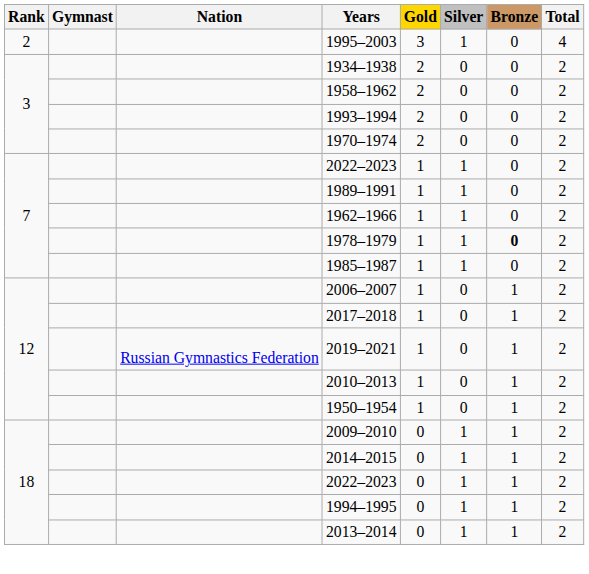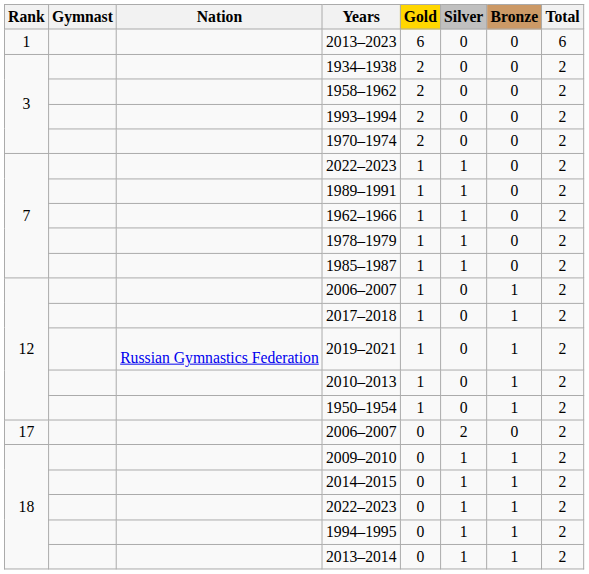 <table class="wikitable sortable" style="text-align:center">
 <tr>
 <th>Rank</th>
 <th>Gymnast</th>
 <th>Nation</th>
 <th>Years</th>
 <th style="background-color:gold">Gold</th>
 <th style="background-color:silver">Silver</th>
 <th style="background-color:#cc9966">Bronze</th>
 <th>Total</th>
 </tr>
 <tr>
-<td>2</td>
+<td>1</td>
 <td align=left></td>
 <td align=left></td>
-<td>1995–2003</td>
-<td>3</td>
-<td>1</td>
+<td>2013–2023</td>
+<td>6</td>
 <td>0</td>
-<td>4</td>
+<td>0</td>
+<td>6</td>
 </tr>
 <tr>
 <td rowspan="4">3</td>
 <td align=left></td>
 <td align=left></td>
 <td>1934–1938</td>
 <td>2</td>
 <td>0</td>
 <td>0</td>
 <td>2</td>
 </tr>
 <tr>
 <td align=left></td>
 <td align=left></td>
 <td>1958–1962</td>
 <td>2</td>
 <td>0</td>
 <td>0</td>
 <td>2</td>
 </tr>
 <tr>
 <td align=left></td>
 <td align=left></td>
 <td>1993–1994</td>
 <td>2</td>
 <td>0</td>
 <td>0</td>
 <td>2</td>
 </tr>
 <tr>
 <td align=left></td>
 <td align=left></td>
 <td>1970–1974</td>
 <td>2</td>
 <td>0</td>
 <td>0</td>
 <td>2</td>
 </tr>
 <tr>
 <td rowspan="5">7</td>
 <td align=left></td>
 <td align=left></td>
 <td>2022–2023</td>
 <td>1</td>
 <td>1</td>
 <td>0</td>
 <td>2</td>
 </tr>
 <tr>
 <td align=left></td>
 <td align=left></td>
 <td>1989–1991</td>
 <td>1</td>
 <td>1</td>
 <td>0</td>
 <td>2</td>
 </tr>
 <tr>
 <td align=left></td>
 <td align=left></td>
 <td>1962–1966</td>
 <td>1</td>
 <td>1</td>
 <td>0</td>
 <td>2</td>
 </tr>
 <tr>
 <td align=left></td>
 <td align=left></td>
 <td>1978–1979</td>
 <td>1</td>
 <td>1</td>
-<td><strong>0</strong></td>
+<td>0</td>
 <td>2</td>
 </tr>
 <tr>
 <td align=left></td>
 <td align=left></td>
 <td>1985–1987</td>
 <td>1</td>
 <td>1</td>
 <td>0</td>
 <td>2</td>
 </tr>
 <tr>
 <td rowspan="5">12</td>
 <td align=left></td>
 <td align=left></td>
 <td>2006–2007</td>
 <td>1</td>
 <td>0</td>
 <td>1</td>
 <td>2</td>
 </tr>
 <tr>
 <td align=left></td>
 <td align=left></td>
 <td>2017–2018</td>
 <td>1</td>
 <td>0</td>
 <td>1</td>
 <td>2</td>
 </tr>
 <tr>
 <td align=left></td>
 <td align=left><br> <a href='#'>Russian Gymnastics Federation</a></td>
 <td>2019–2021</td>
 <td>1</td>
 <td>0</td>
 <td>1</td>
 <td>2</td>
 </tr>
 <tr>
 <td align=left></td>
 <td align=left></td>
 <td>2010–2013</td>
 <td>1</td>
 <td>0</td>
 <td>1</td>
 <td>2</td>
 </tr>
 <tr>
 <td align=left></td>
 <td align=left></td>
 <td>1950–1954</td>
 <td>1</td>
 <td>0</td>
 <td>1</td>
 <td>2</td>
 </tr>
 <tr>
+<td>17</td>
+<td align=left></td>
+<td align=left></td>
+<td>2006–2007</td>
+<td>0</td>
+<td>2</td>
+<td>0</td>
+<td>2</td>
+</tr>
+<tr>
 <td rowspan="5">18</td>
 <td align=left></td>
 <td align=left></td>
 <td>2009–2010</td>
 <td>0</td>
 <td>1</td>
 <td>1</td>
 <td>2</td>
 </tr>
 <tr>
 <td align=left></td>
 <td align=left></td>
 <td>2014–2015</td>
 <td>0</td>
 <td>1</td>
 <td>1</td>
 <td>2</td>
 </tr>
 <tr>
 <td align=left></td>
 <td align=left></td>
 <td>2022–2023</td>
 <td>0</td>
 <td>1</td>
 <td>1</td>
 <td>2</td>
 </tr>
 <tr>
 <td align=left></td>
 <td align=left></td>
 <td>1994–1995</td>
 <td>0</td>
 <td>1</td>
 <td>1</td>
 <td>2</td>
 </tr>
 <tr>
 <td align=left></td>
 <td align=left></td>
 <td>2013–2014</td>
 <td>0</td>
 <td>1</td>
 <td>1</td>
 <td>2</td>
 </tr>
 </table>
